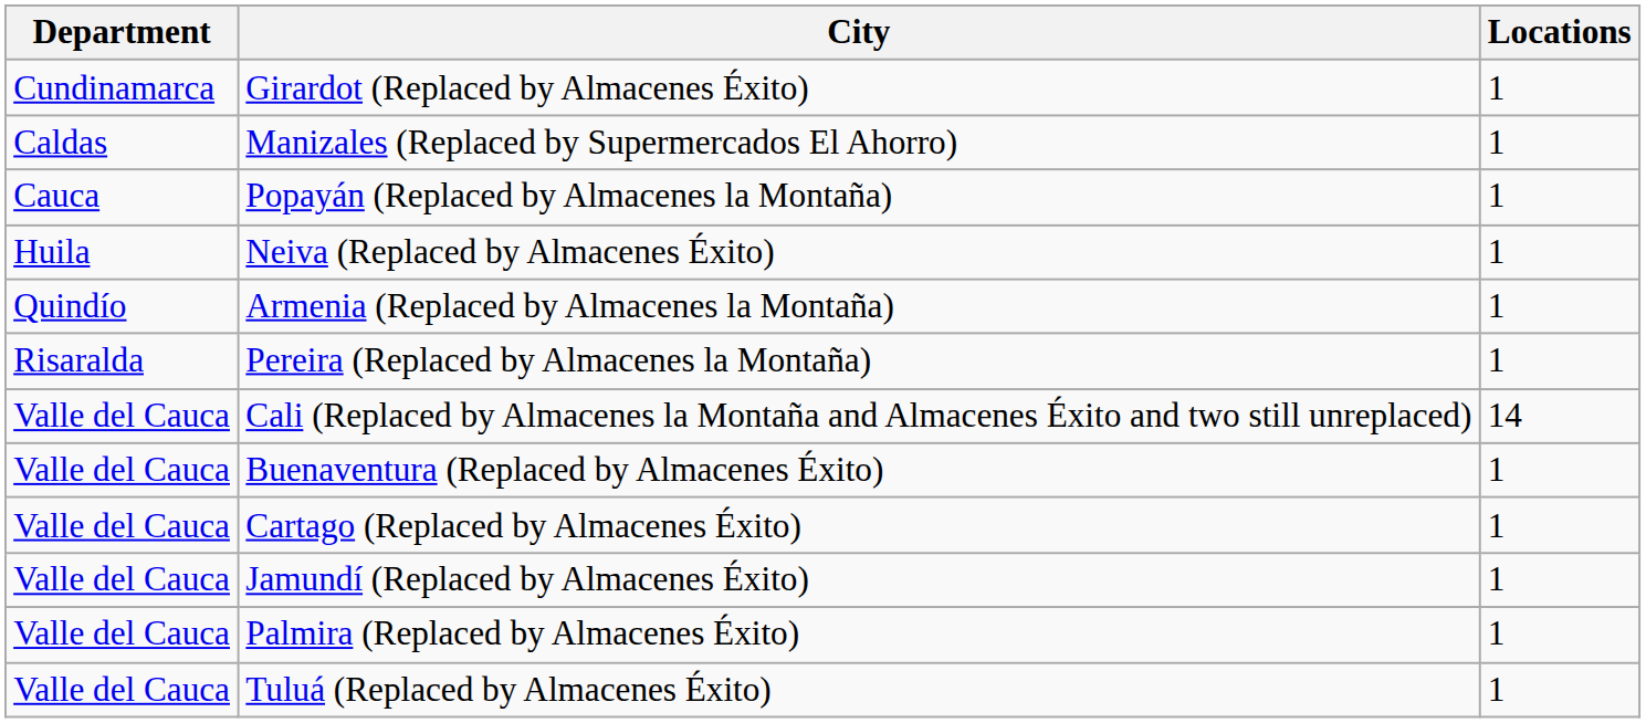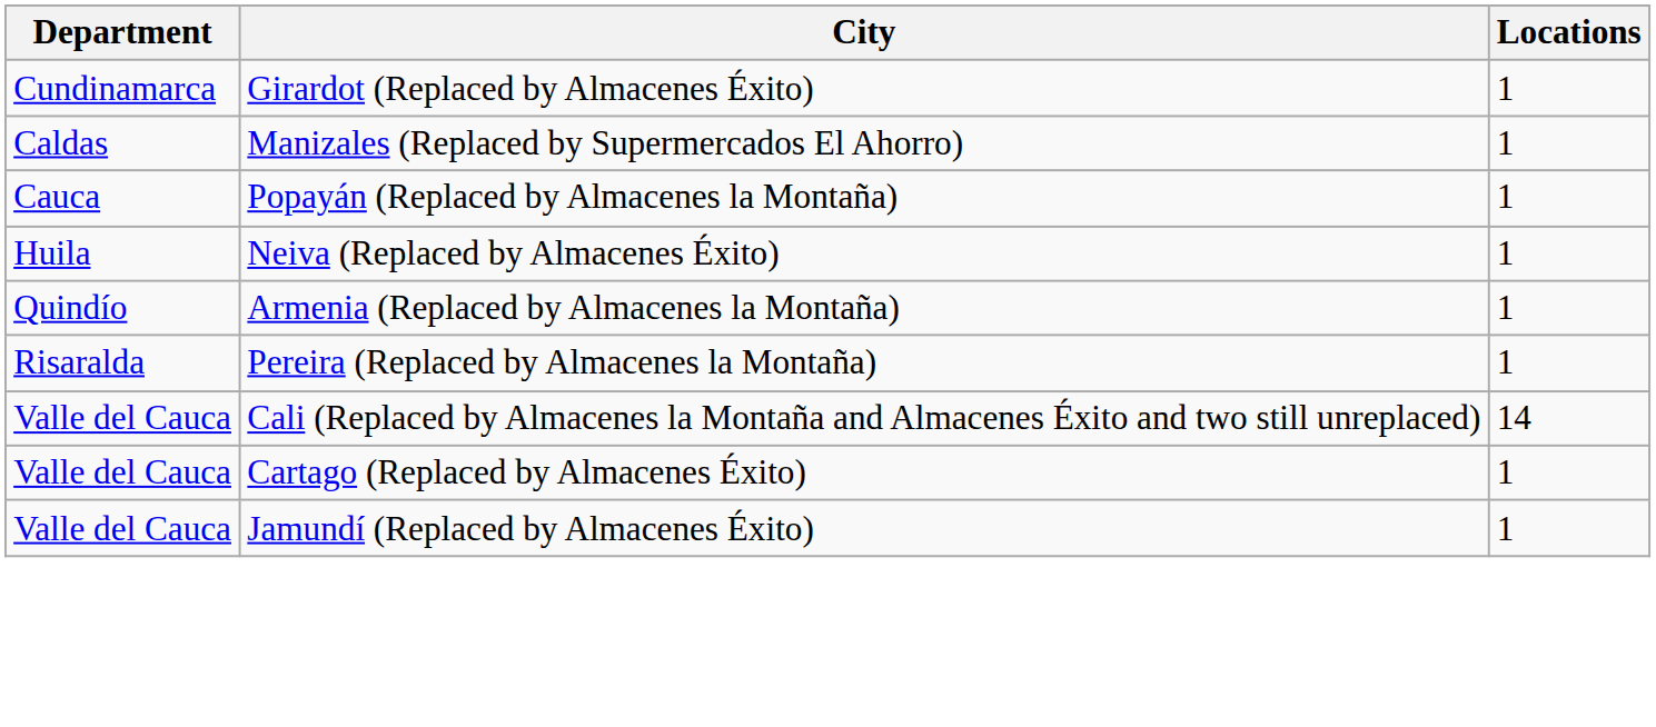 <table class="wikitable">
 <tr>
 <th>Department</th>
 <th>City</th>
 <th>Locations</th>
 </tr>
 <tr>
 <td><a href='#'>Cundinamarca</a></td>
 <td><a href='#'>Girardot</a> (Replaced by Almacenes Éxito)</td>
 <td>1</td>
 </tr>
 <tr>
 <td><a href='#'>Caldas</a></td>
 <td><a href='#'>Manizales</a> (Replaced by Supermercados El Ahorro)</td>
 <td>1</td>
 </tr>
 <tr>
 <td><a href='#'>Cauca</a></td>
 <td><a href='#'>Popayán</a> (Replaced by Almacenes la Montaña)</td>
 <td>1</td>
 </tr>
 <tr>
 <td><a href='#'>Huila</a></td>
 <td><a href='#'>Neiva</a> (Replaced by Almacenes Éxito)</td>
 <td>1</td>
 </tr>
 <tr>
 <td><a href='#'>Quindío</a></td>
 <td><a href='#'>Armenia</a> (Replaced by Almacenes la Montaña)</td>
 <td>1</td>
 </tr>
 <tr>
 <td><a href='#'>Risaralda</a></td>
 <td><a href='#'>Pereira</a> (Replaced by Almacenes la Montaña)</td>
 <td>1</td>
 </tr>
 <tr>
 <td><a href='#'>Valle del Cauca</a></td>
 <td><a href='#'>Cali</a> (Replaced by Almacenes la Montaña and Almacenes Éxito and two still unreplaced)</td>
 <td>14</td>
 </tr>
 <tr>
 <td><a href='#'>Valle del Cauca</a></td>
-<td><a href='#'>Buenaventura</a> (Replaced by Almacenes Éxito)</td>
-<td>1</td>
-</tr>
-<tr>
-<td><a href='#'>Valle del Cauca</a></td>
 <td><a href='#'>Cartago</a> (Replaced by Almacenes Éxito)</td>
 <td>1</td>
 </tr>
 <tr>
 <td><a href='#'>Valle del Cauca</a></td>
 <td><a href='#'>Jamundí</a> (Replaced by Almacenes Éxito)</td>
 <td>1</td>
 </tr>
-<tr>
-<td><a href='#'>Valle del Cauca</a></td>
-<td><a href='#'>Palmira</a> (Replaced by Almacenes Éxito)</td>
-<td>1</td>
-</tr>
-<tr>
-<td><a href='#'>Valle del Cauca</a></td>
-<td><a href='#'>Tuluá</a> (Replaced by Almacenes Éxito)</td>
-<td>1</td>
-</tr>
 </table>
